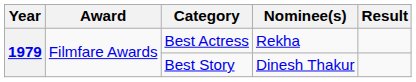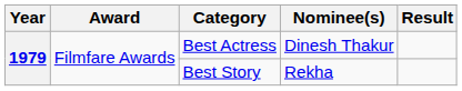 <table class="wikitable plainrowheaders sortable">
 <tr>
 <th>Year</th>
 <th>Award</th>
 <th>Category</th>
 <th>Nominee(s)</th>
 <th>Result</th>
 </tr>
 <tr>
 <th rowspan="2"><a href='#'>1979</a></th>
 <td rowspan="2"><a href='#'>Filmfare Awards</a></td>
 <td><a href='#'>Best Actress</a></td>
-<td><a href='#'>Rekha</a></td>
+<td><a href='#'>Dinesh Thakur</a></td>
 <td></td>
 </tr>
 <tr>
 <td><a href='#'>Best Story</a></td>
-<td><a href='#'>Dinesh Thakur</a></td>
+<td><a href='#'>Rekha</a></td>
 <td></td>
 </tr>
 </table>
